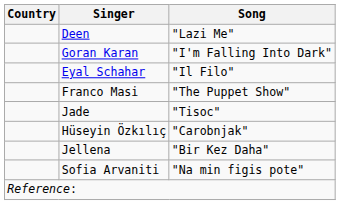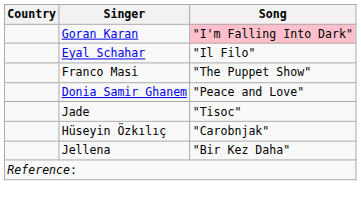 <table class="wikitable plainrowheaders sortable" style="font-size: 90%">
 <tr>
 <th>Country</th>
 <th>Singer</th>
 <th>Song</th>
 </tr>
 <tr>
 <td></td>
-<td><a href='#'>Deen</a></td>
-<td>"Lazi Me"</td>
-</tr>
-<tr>
-<td></td>
 <td><a href='#'>Goran Karan</a></td>
-<td>"I'm Falling Into Dark"</td>
+<td style="background: pink;">"I'm Falling Into Dark"</td>
 </tr>
 <tr>
 <td></td>
 <td><a href='#'>Eyal Schahar</a></td>
 <td>"Il Filo"</td>
 </tr>
 <tr>
 <td></td>
 <td>Franco Masi</td>
 <td>"The Puppet Show"</td>
+</tr>
+<tr>
+<td></td>
+<td><a href='#'>Donia Samir Ghanem</a></td>
+<td>"Peace and Love"</td>
 </tr>
 <tr>
 <td></td>
 <td>Jade</td>
 <td>"Tisoc"</td>
 </tr>
 <tr>
 <td></td>
 <td>Hüseyin Özkılıç</td>
 <td>"Carobnjak"</td>
 </tr>
 <tr>
 <td></td>
 <td>Jellena</td>
 <td>"Bir Kez Daha"</td>
 </tr>
 <tr>
-<td></td>
-<td>Sofia Arvaniti</td>
-<td>"Na min figis pote"</td>
-</tr>
-<tr>
 <td colspan=3><em>Reference</em>:</td>
 </tr>
 </table>
